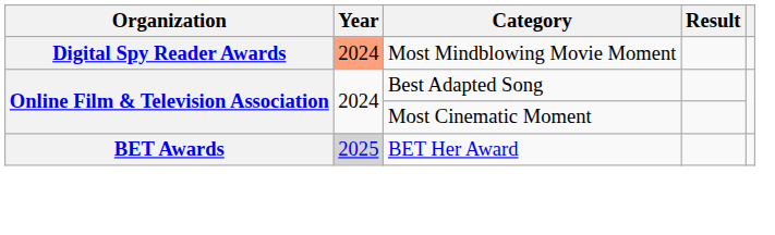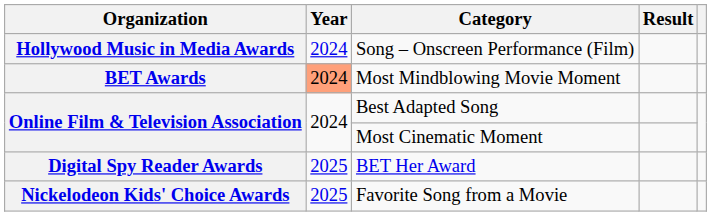 <table class="wikitable sortable plainrowheaders" style="border:none; margin:0;">
 <tr>
 <th scope="col">Organization</th>
 <th scope="col">Year</th>
 <th scope="col">Category</th>
 <th scope="col">Result</th>
 <th scope="col" class="unsortable"></th>
 </tr>
 <tr>
-<th scope="row"><a href='#'>Digital Spy Reader Awards</a></th>
+<th scope="row"><a href='#'>Hollywood Music in Media Awards</a></th>
+<td><a href='#'>2024</a></td>
+<td>Song – Onscreen Performance (Film)</td>
+<td></td>
+<td align="center"></td>
+</tr>
+<tr>
+<th scope="row"><a href='#'>BET Awards</a></th>
 <td style="background: lightsalmon;">2024</td>
 <td>Most Mindblowing Movie Moment</td>
 <td></td>
 <td align="center"></td>
 </tr>
 <tr>
 <th rowspan="2" scope="row"><a href='#'>Online Film & Television Association</a></th>
 <td rowspan="2">2024</td>
 <td>Best Adapted Song</td>
 <td></td>
 <td rowspan="2" align="center"></td>
 </tr>
 <tr>
 <td>Most Cinematic Moment</td>
 <td></td>
 </tr>
 <tr>
-<th scope="row"><a href='#'>BET Awards</a></th>
-<td style="background: lightgrey;"><a href='#'>2025</a></td>
+<th scope="row"><a href='#'>Digital Spy Reader Awards</a></th>
+<td><a href='#'>2025</a></td>
 <td><a href='#'>BET Her Award</a></td>
+<td></td>
+<td align="center"></td>
+</tr>
+<tr>
+<th scope="row"><a href='#'>Nickelodeon Kids' Choice Awards</a></th>
+<td><a href='#'>2025</a></td>
+<td>Favorite Song from a Movie</td>
 <td></td>
 <td align="center"></td>
 </tr>
 <tr>
 </tr>
 </table>
